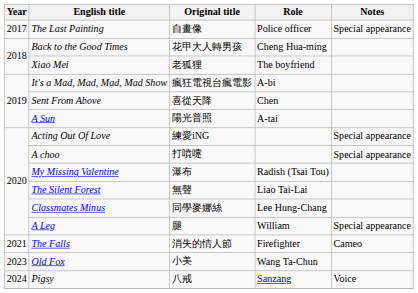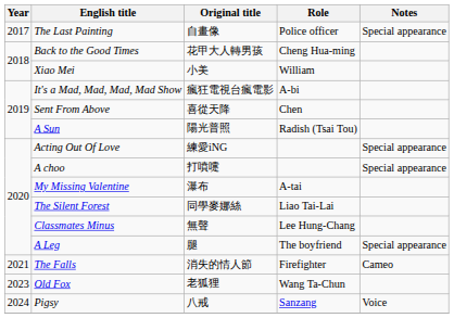 <table class="wikitable sortable">
 <tr>
 <th>Year</th>
 <th>English title</th>
 <th>Original title</th>
 <th>Role</th>
 <th class="unsortable">Notes</th>
 </tr>
 <tr>
 <td>2017</td>
 <td><em>The Last Painting</em></td>
 <td>自畫像</td>
 <td>Police officer</td>
 <td>Special appearance</td>
 </tr>
 <tr>
 <td rowspan=2>2018</td>
 <td><em>Back to the Good Times</em></td>
 <td>花甲大人轉男孩</td>
 <td>Cheng Hua-ming</td>
 <td></td>
 </tr>
 <tr>
 <td><em>Xiao Mei</em></td>
-<td>老狐狸</td>
-<td>The boyfriend</td>
+<td>小美</td>
+<td>William</td>
 <td></td>
 </tr>
 <tr>
 <td rowspan=3>2019</td>
 <td><em>It's a Mad, Mad, Mad, Mad Show</em></td>
 <td>瘋狂電視台瘋電影</td>
 <td>A-bi</td>
 <td></td>
 </tr>
 <tr>
 <td><em>Sent From Above</em></td>
 <td>喜從天降</td>
 <td>Chen</td>
 <td></td>
 </tr>
 <tr>
 <td><em><a href='#'>A Sun</a></em></td>
 <td>陽光普照</td>
-<td>A-tai</td>
+<td>Radish (Tsai Tou)</td>
 <td></td>
 </tr>
 <tr>
 <td rowspan=6>2020</td>
 <td><em>Acting Out Of Love</em></td>
 <td>練愛iNG</td>
 <td></td>
 <td>Special appearance</td>
 </tr>
 <tr>
 <td><em>A choo</em></td>
 <td>打噴嚏</td>
 <td></td>
 <td>Special appearance</td>
 </tr>
 <tr>
 <td><em><a href='#'>My Missing Valentine</a></em></td>
 <td>瀑布</td>
-<td>Radish (Tsai Tou)</td>
+<td>A-tai</td>
 <td></td>
 </tr>
 <tr>
 <td><em><a href='#'>The Silent Forest</a></em></td>
-<td>無聲</td>
+<td>同學麥娜絲</td>
 <td>Liao Tai-Lai</td>
 <td></td>
 </tr>
 <tr>
 <td><em><a href='#'>Classmates Minus</a></em></td>
-<td>同學麥娜絲</td>
+<td>無聲</td>
 <td>Lee Hung-Chang</td>
 <td></td>
 </tr>
 <tr>
 <td><em><a href='#'>A Leg</a></em></td>
 <td>腿</td>
-<td>William</td>
+<td>The boyfriend</td>
 <td>Special appearance</td>
 </tr>
 <tr>
 <td>2021</td>
 <td><em><a href='#'>The Falls</a></em></td>
 <td>消失的情人節</td>
 <td>Firefighter</td>
 <td>Cameo</td>
 </tr>
 <tr>
 <td>2023</td>
 <td><em><a href='#'>Old Fox</a></em></td>
-<td>小美</td>
+<td>老狐狸</td>
 <td>Wang Ta-Chun</td>
 <td></td>
 </tr>
 <tr>
 <td>2024</td>
 <td><em>Pigsy</em></td>
 <td>八戒</td>
 <td><a href='#'>Sanzang</a></td>
 <td>Voice</td>
 </tr>
 <tr>
 </tr>
 </table>
